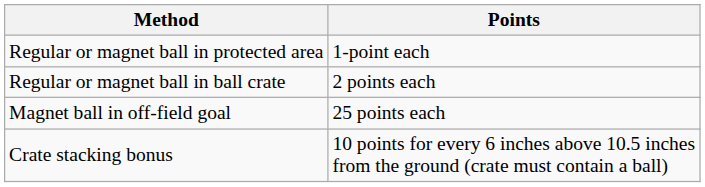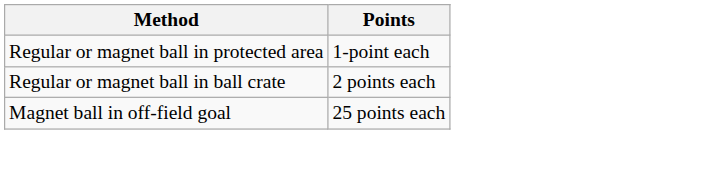 <table class="wikitable">
 <tr>
 <th>Method</th>
 <th>Points</th>
 </tr>
 <tr>
 <td>Regular or magnet ball in protected area</td>
 <td>1-point each</td>
 </tr>
 <tr>
 <td>Regular or magnet ball in ball crate</td>
 <td>2 points each</td>
 </tr>
 <tr>
 <td>Magnet ball in off-field goal</td>
 <td>25 points each</td>
 </tr>
-<tr>
-<td>Crate stacking bonus</td>
-<td>10 points for every 6 inches above 10.5 inches<br>from the ground (crate must contain a ball)</td>
-</tr>
 </table>
